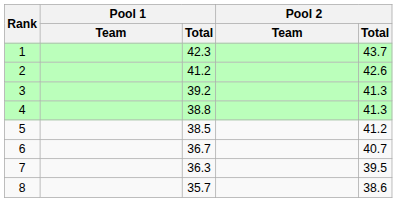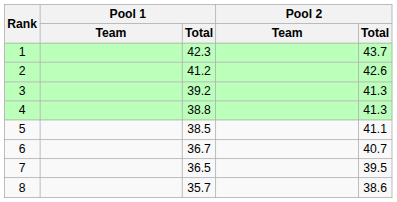 <table class="wikitable" style="text-align:center;">
 <tr>
 <th rowspan=2>Rank</th>
 <th colspan=2>Pool 1</th>
 <th colspan=2>Pool 2</th>
 </tr>
 <tr>
 <th width=180>Team</th>
 <th>Total</th>
 <th width=180>Team</th>
 <th>Total</th>
 </tr>
 <tr bgcolor=bbffbb>
 <td>1</td>
 <td align=left></td>
 <td>42.3</td>
 <td align=left></td>
 <td>43.7</td>
 </tr>
 <tr bgcolor=bbffbb>
 <td>2</td>
 <td align=left></td>
 <td>41.2</td>
 <td align=left></td>
 <td>42.6</td>
 </tr>
 <tr bgcolor=bbffbb>
 <td>3</td>
 <td align=left></td>
 <td>39.2</td>
 <td align=left></td>
 <td>41.3</td>
 </tr>
 <tr bgcolor=bbffbb>
 <td>4</td>
 <td align=left></td>
 <td>38.8</td>
 <td align=left></td>
 <td>41.3</td>
 </tr>
 <tr>
 <td>5</td>
 <td align=left></td>
 <td>38.5</td>
 <td align=left></td>
-<td>41.2</td>
+<td>41.1</td>
 </tr>
 <tr>
 <td>6</td>
 <td align=left></td>
 <td>36.7</td>
 <td align=left></td>
 <td>40.7</td>
 </tr>
 <tr>
 <td>7</td>
 <td align=left></td>
-<td>36.3</td>
+<td>36.5</td>
 <td align=left></td>
 <td>39.5</td>
 </tr>
 <tr>
 <td>8</td>
 <td align=left></td>
 <td>35.7</td>
 <td align=left></td>
 <td>38.6</td>
 </tr>
 </table>
